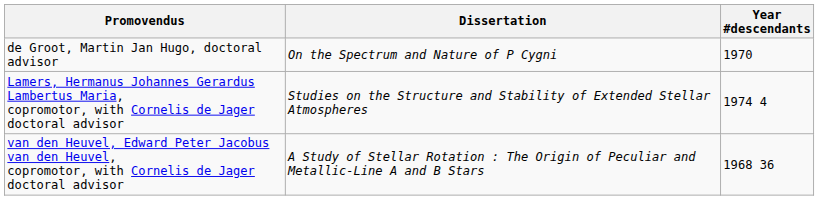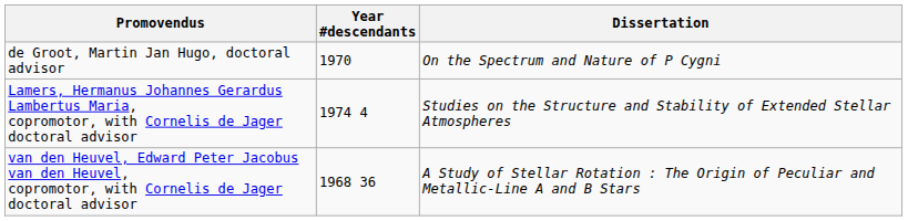 <table class="wikitable sortable">
 <tr>
 <th>Promovendus</th>
+<th>Year<br>#descendants</th>
 <th>Dissertation</th>
-<th>Year<br>#descendants</th>
 </tr>
 <tr>
 <td>de Groot, Martin Jan Hugo, doctoral advisor</td>
+<td>1970</td>
 <td><em>On the Spectrum and Nature of P Cygni</em></td>
-<td>1970</td>
 </tr>
 <tr>
 <td><a href='#'>Lamers, Hermanus Johannes Gerardus Lambertus Maria</a>,<br>copromotor, with <a href='#'>Cornelis de Jager</a> doctoral advisor</td>
+<td>1974 4</td>
 <td><em>Studies on the Structure and Stability of Extended Stellar Atmospheres</em></td>
-<td>1974 4</td>
 </tr>
 <tr>
 <td><a href='#'>van den Heuvel, Edward Peter Jacobus van den Heuvel</a>,<br>copromotor, with <a href='#'>Cornelis de Jager</a> doctoral advisor</td>
+<td>1968 36</td>
 <td><em>A Study of Stellar Rotation : The Origin of Peculiar and Metallic-Line A and B Stars</em></td>
-<td>1968 36</td>
 </tr>
 </table>
